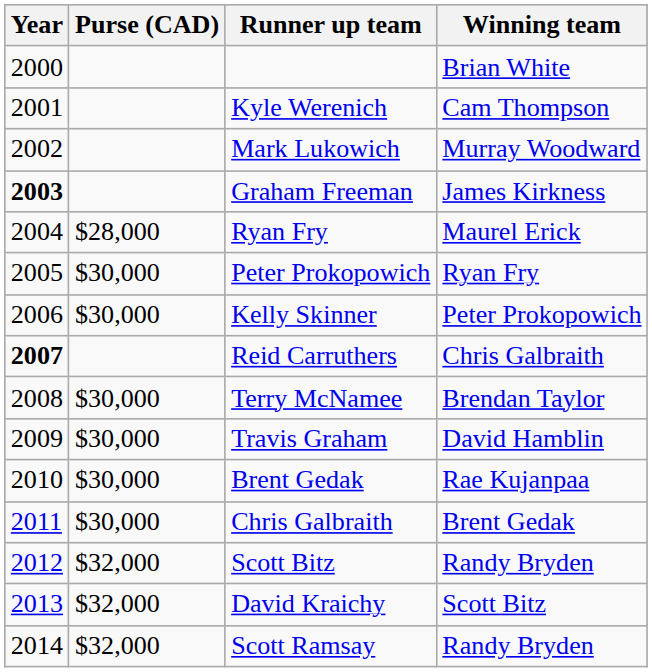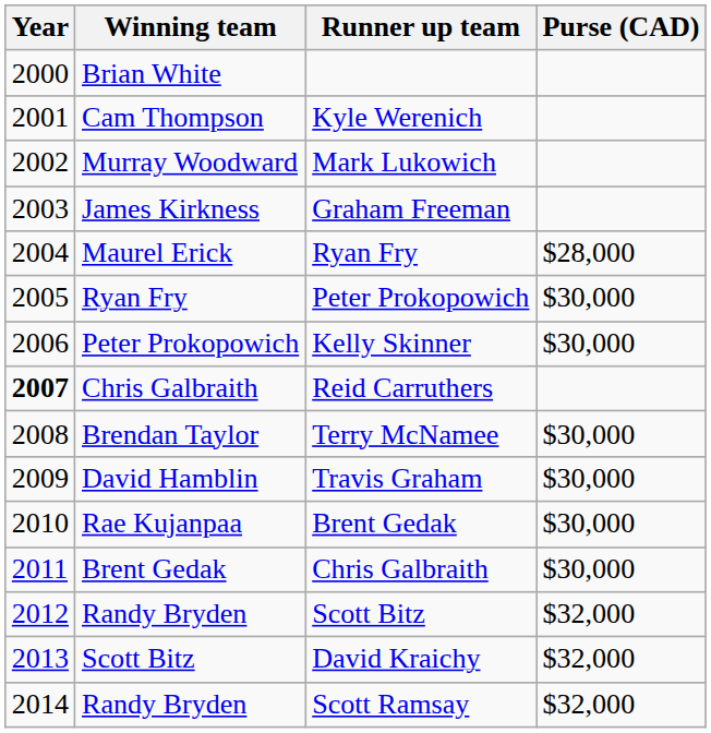 <table class="wikitable">
 <tr>
 <th>Year</th>
+<th>Winning team</th>
+<th>Runner up team</th>
 <th>Purse (CAD)</th>
-<th>Runner up team</th>
-<th>Winning team</th>
 </tr>
 <tr>
 <td>2000</td>
+<td> <a href='#'>Brian White</a></td>
 <td></td>
 <td></td>
-<td> <a href='#'>Brian White</a></td>
 </tr>
 <tr>
 <td>2001</td>
+<td> <a href='#'>Cam Thompson</a></td>
+<td> <a href='#'>Kyle Werenich</a></td>
 <td></td>
-<td> <a href='#'>Kyle Werenich</a></td>
-<td> <a href='#'>Cam Thompson</a></td>
 </tr>
 <tr>
 <td>2002</td>
+<td> <a href='#'>Murray Woodward</a></td>
+<td> <a href='#'>Mark Lukowich</a></td>
 <td></td>
-<td> <a href='#'>Mark Lukowich</a></td>
-<td> <a href='#'>Murray Woodward</a></td>
 </tr>
 <tr>
-<td><strong>2003</strong></td>
+<td>2003</td>
+<td> <a href='#'>James Kirkness</a></td>
+<td> <a href='#'>Graham Freeman</a></td>
 <td></td>
-<td> <a href='#'>Graham Freeman</a></td>
-<td> <a href='#'>James Kirkness</a></td>
 </tr>
 <tr>
 <td>2004</td>
+<td> <a href='#'>Maurel Erick</a></td>
+<td> <a href='#'>Ryan Fry</a></td>
 <td>$28,000</td>
-<td> <a href='#'>Ryan Fry</a></td>
-<td> <a href='#'>Maurel Erick</a></td>
 </tr>
 <tr>
 <td>2005</td>
+<td> <a href='#'>Ryan Fry</a></td>
+<td> <a href='#'>Peter Prokopowich</a></td>
 <td>$30,000</td>
-<td> <a href='#'>Peter Prokopowich</a></td>
-<td> <a href='#'>Ryan Fry</a></td>
 </tr>
 <tr>
 <td>2006</td>
+<td> <a href='#'>Peter Prokopowich</a></td>
+<td> <a href='#'>Kelly Skinner</a></td>
 <td>$30,000</td>
-<td> <a href='#'>Kelly Skinner</a></td>
-<td> <a href='#'>Peter Prokopowich</a></td>
 </tr>
 <tr>
 <td><strong>2007</strong></td>
+<td> <a href='#'>Chris Galbraith</a></td>
+<td> <a href='#'>Reid Carruthers</a></td>
 <td></td>
-<td> <a href='#'>Reid Carruthers</a></td>
-<td> <a href='#'>Chris Galbraith</a></td>
 </tr>
 <tr>
 <td>2008</td>
+<td> <a href='#'>Brendan Taylor</a></td>
+<td> <a href='#'>Terry McNamee</a></td>
 <td>$30,000</td>
-<td> <a href='#'>Terry McNamee</a></td>
-<td> <a href='#'>Brendan Taylor</a></td>
 </tr>
 <tr>
 <td>2009</td>
+<td> <a href='#'>David Hamblin</a></td>
+<td> <a href='#'>Travis Graham</a></td>
 <td>$30,000</td>
-<td> <a href='#'>Travis Graham</a></td>
-<td> <a href='#'>David Hamblin</a></td>
 </tr>
 <tr>
 <td>2010</td>
+<td> <a href='#'>Rae Kujanpaa</a></td>
+<td> <a href='#'>Brent Gedak</a></td>
 <td>$30,000</td>
-<td> <a href='#'>Brent Gedak</a></td>
-<td> <a href='#'>Rae Kujanpaa</a></td>
 </tr>
 <tr>
 <td><a href='#'>2011</a></td>
+<td> <a href='#'>Brent Gedak</a></td>
+<td> <a href='#'>Chris Galbraith</a></td>
 <td>$30,000</td>
-<td> <a href='#'>Chris Galbraith</a></td>
-<td> <a href='#'>Brent Gedak</a></td>
 </tr>
 <tr>
 <td><a href='#'>2012</a></td>
+<td> <a href='#'>Randy Bryden</a></td>
+<td> <a href='#'>Scott Bitz</a></td>
 <td>$32,000</td>
-<td> <a href='#'>Scott Bitz</a></td>
-<td> <a href='#'>Randy Bryden</a></td>
 </tr>
 <tr>
 <td><a href='#'>2013</a></td>
+<td> <a href='#'>Scott Bitz</a></td>
+<td> <a href='#'>David Kraichy</a></td>
 <td>$32,000</td>
-<td> <a href='#'>David Kraichy</a></td>
-<td> <a href='#'>Scott Bitz</a></td>
 </tr>
 <tr>
 <td>2014</td>
+<td> <a href='#'>Randy Bryden</a></td>
+<td> <a href='#'>Scott Ramsay</a></td>
 <td>$32,000</td>
-<td> <a href='#'>Scott Ramsay</a></td>
-<td> <a href='#'>Randy Bryden</a></td>
 </tr>
 </table>
